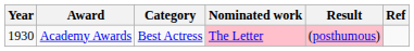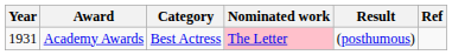 <table class="wikitable sortable">
 <tr>
 <th>Year</th>
 <th>Award</th>
 <th>Category</th>
 <th>Nominated work</th>
 <th>Result</th>
 <th>Ref</th>
 </tr>
 <tr>
-<td>1930</td>
+<td>1931</td>
 <td><a href='#'>Academy Awards</a></td>
 <td><a href='#'>Best Actress</a></td>
 <td style="background: pink;"><a href='#'>The Letter</a></td>
-<td style="background: pink;"> (<a href='#'>posthumous</a>)</td>
+<td> (<a href='#'>posthumous</a>)</td>
 </tr>
 </table>
